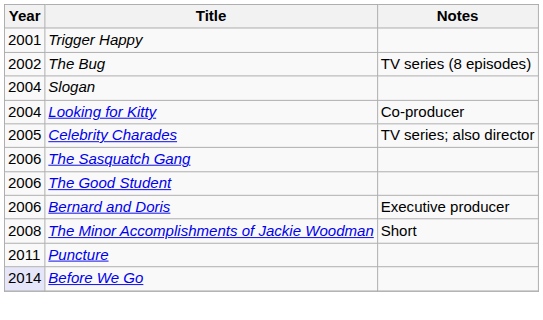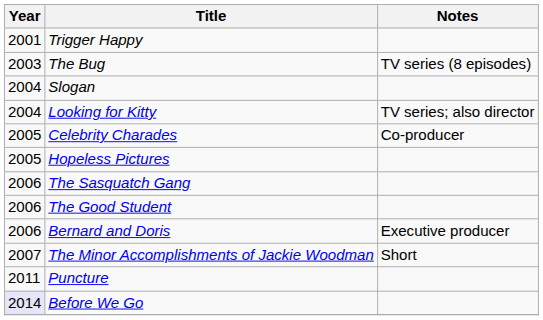 <table class="wikitable sortable">
 <tr>
 <th>Year</th>
 <th>Title</th>
 <th>Notes</th>
 </tr>
 <tr>
 <td>2001</td>
 <td><em>Trigger Happy</em></td>
 <td></td>
 </tr>
 <tr>
-<td>2002</td>
+<td>2003</td>
 <td><em>The Bug</em></td>
 <td>TV series (8 episodes)</td>
 </tr>
 <tr>
 <td>2004</td>
 <td><em>Slogan</em></td>
 <td></td>
 </tr>
 <tr>
 <td>2004</td>
 <td><em><a href='#'>Looking for Kitty</a></em></td>
+<td>TV series; also director</td>
+</tr>
+<tr>
+<td>2005</td>
+<td><em><a href='#'>Celebrity Charades</a></em></td>
 <td>Co-producer</td>
 </tr>
 <tr>
 <td>2005</td>
-<td><em><a href='#'>Celebrity Charades</a></em></td>
-<td>TV series; also director</td>
+<td><em><a href='#'>Hopeless Pictures</a></em></td>
+<td></td>
 </tr>
 <tr>
 <td>2006</td>
 <td><em><a href='#'>The Sasquatch Gang</a></em></td>
 <td></td>
 </tr>
 <tr>
 <td>2006</td>
 <td><em><a href='#'>The Good Student</a></em></td>
 <td></td>
 </tr>
 <tr>
 <td>2006</td>
 <td><em><a href='#'>Bernard and Doris</a></em></td>
 <td>Executive producer</td>
 </tr>
 <tr>
-<td>2008</td>
+<td>2007</td>
 <td><em><a href='#'>The Minor Accomplishments of Jackie Woodman</a></em></td>
 <td>Short</td>
 </tr>
 <tr>
 <td>2011</td>
 <td><em><a href='#'>Puncture</a></em></td>
 <td></td>
 </tr>
 <tr>
 <td style="background: lavender;">2014</td>
 <td><em><a href='#'>Before We Go</a></em></td>
 <td></td>
 </tr>
 <tr>
 </tr>
 </table>
